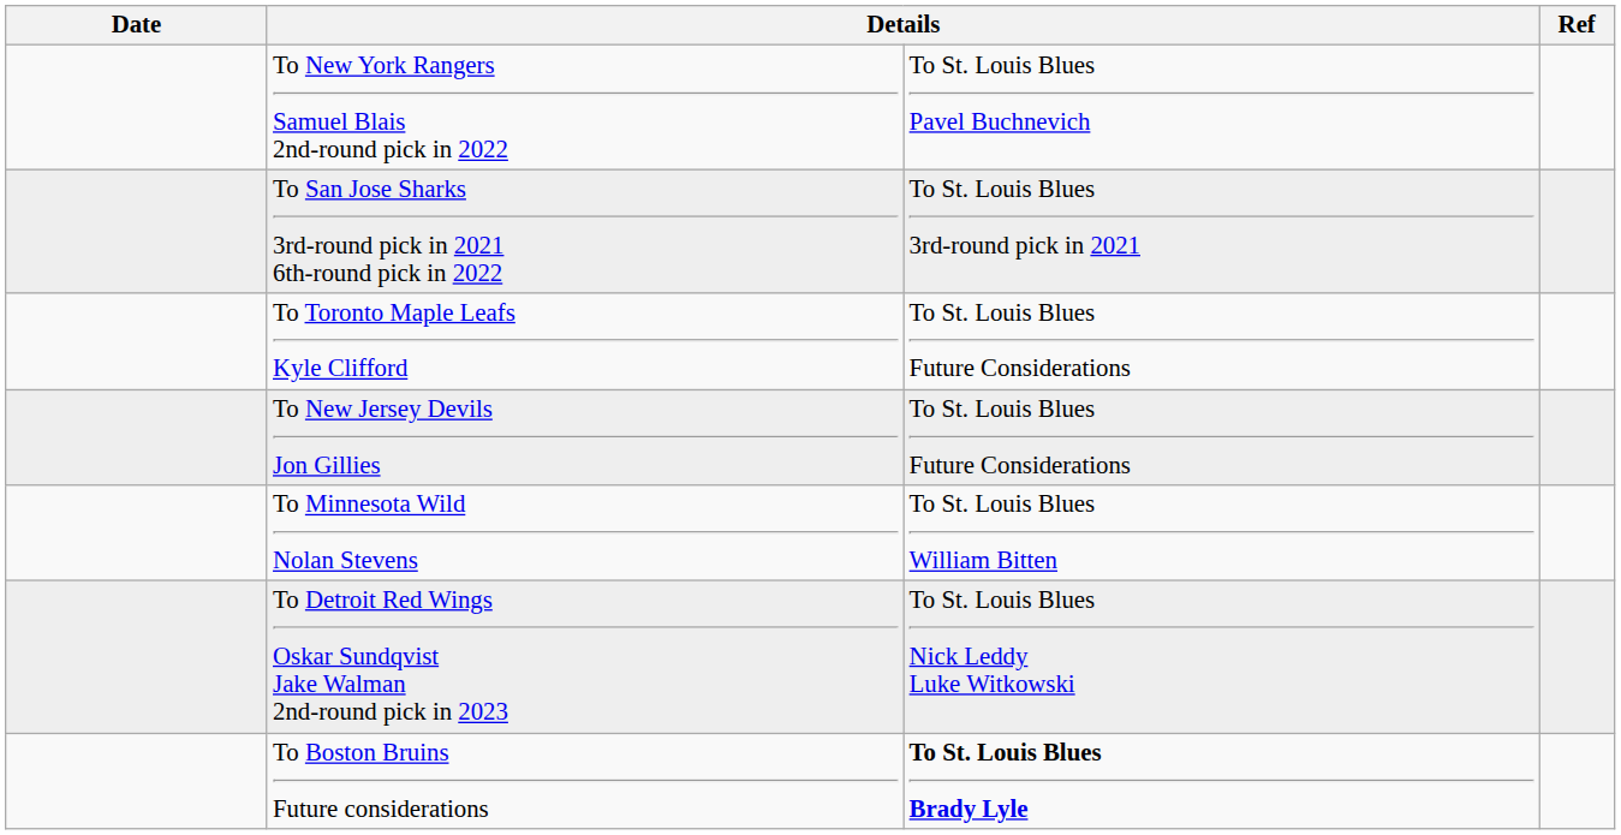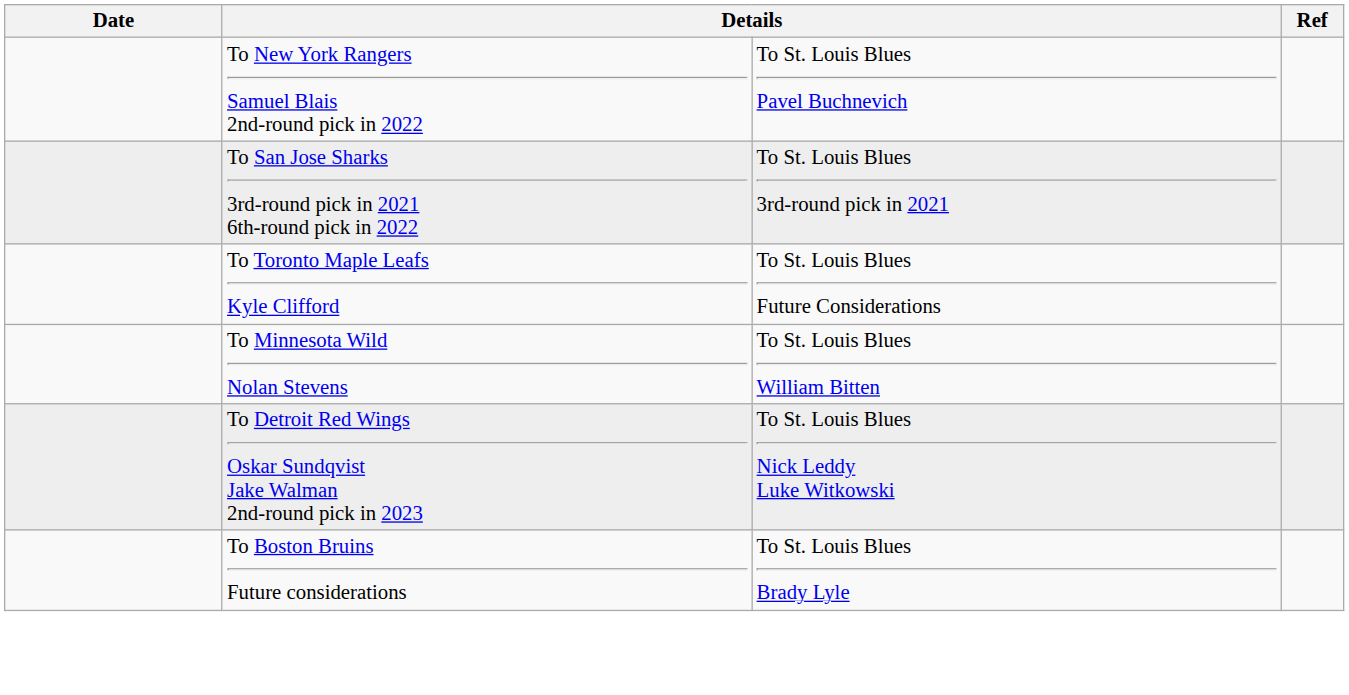 <table class="wikitable">
 <tr>
 <th style="width: 10em;">Date</th>
 <th colspan=2>Details</th>
 <th style="width: 2.5em;">Ref</th>
 </tr>
 <tr>
 <td></td>
 <td style="width: 25em;" valign="top">To <a href='#'>New York Rangers</a><hr><a href='#'>Samuel Blais</a><br>2nd-round pick in <a href='#'>2022</a></td>
 <td style="width: 25em;" valign="top">To St. Louis Blues<hr><a href='#'>Pavel Buchnevich</a></td>
 <td></td>
 </tr>
 <tr bgcolor="eeeeee">
 <td></td>
 <td style="width: 25em;" valign="top">To <a href='#'>San Jose Sharks</a><hr>3rd-round pick in <a href='#'>2021</a><br>6th-round pick in <a href='#'>2022</a></td>
 <td style="width: 25em;" valign="top">To St. Louis Blues<hr>3rd-round pick in <a href='#'>2021</a></td>
 <td></td>
 </tr>
 <tr>
 <td></td>
 <td style="width: 25em;" valign="top">To <a href='#'>Toronto Maple Leafs</a><hr><a href='#'>Kyle Clifford</a></td>
 <td style="width: 25em;" valign="top">To St. Louis Blues<hr>Future Considerations</td>
 <td></td>
 </tr>
-<tr bgcolor="eeeeee">
-<td></td>
-<td style="width: 25em;" valign="top">To <a href='#'>New Jersey Devils</a><hr><a href='#'>Jon Gillies</a></td>
-<td style="width: 25em;" valign="top">To St. Louis Blues<hr>Future Considerations</td>
-<td></td>
-</tr>
 <tr>
 <td></td>
 <td style="width: 25em;" valign="top">To <a href='#'>Minnesota Wild</a><hr><a href='#'>Nolan Stevens</a></td>
 <td style="width: 25em;" valign="top">To St. Louis Blues<hr><a href='#'>William Bitten</a></td>
 <td></td>
 </tr>
 <tr style="background:#eee;">
 <td></td>
 <td valign="top">To <a href='#'>Detroit Red Wings</a><hr><a href='#'>Oskar Sundqvist</a><br><a href='#'>Jake Walman</a><br>2nd-round pick in <a href='#'>2023</a></td>
 <td valign="top">To St. Louis Blues<hr><a href='#'>Nick Leddy</a><br><a href='#'>Luke Witkowski</a></td>
 <td></td>
 </tr>
 <tr>
 <td></td>
 <td valign="top">To <a href='#'>Boston Bruins</a><hr>Future considerations</td>
-<td valign="top"><strong>To St. Louis Blues<hr><a href='#'>Brady Lyle</a></strong></td>
+<td valign="top">To St. Louis Blues<hr><a href='#'>Brady Lyle</a></td>
 <td></td>
 </tr>
 </table>
